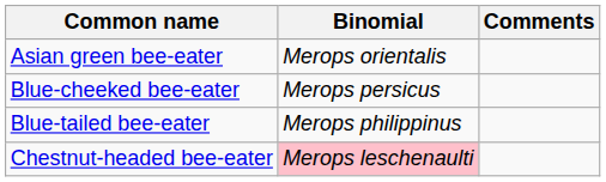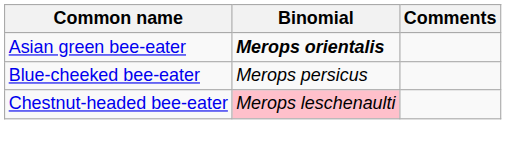 <table class="wikitable">
 <tr>
 <th>Common name</th>
 <th>Binomial</th>
 <th>Comments</th>
 </tr>
 <tr>
 <td><a href='#'>Asian green bee-eater</a></td>
-<td><em>Merops orientalis</em></td>
+<td><strong><em>Merops orientalis</em></strong></td>
 <td></td>
 </tr>
 <tr>
 <td><a href='#'>Blue-cheeked bee-eater</a></td>
 <td><em>Merops persicus</em></td>
 <td></td>
 </tr>
 <tr>
-<td><a href='#'>Blue-tailed bee-eater</a></td>
-<td><em>Merops philippinus</em></td>
-<td></td>
-</tr>
-<tr>
 <td><a href='#'>Chestnut-headed bee-eater</a></td>
 <td style="background: pink;"><em>Merops leschenaulti</em></td>
 <td></td>
 </tr>
 </table>
